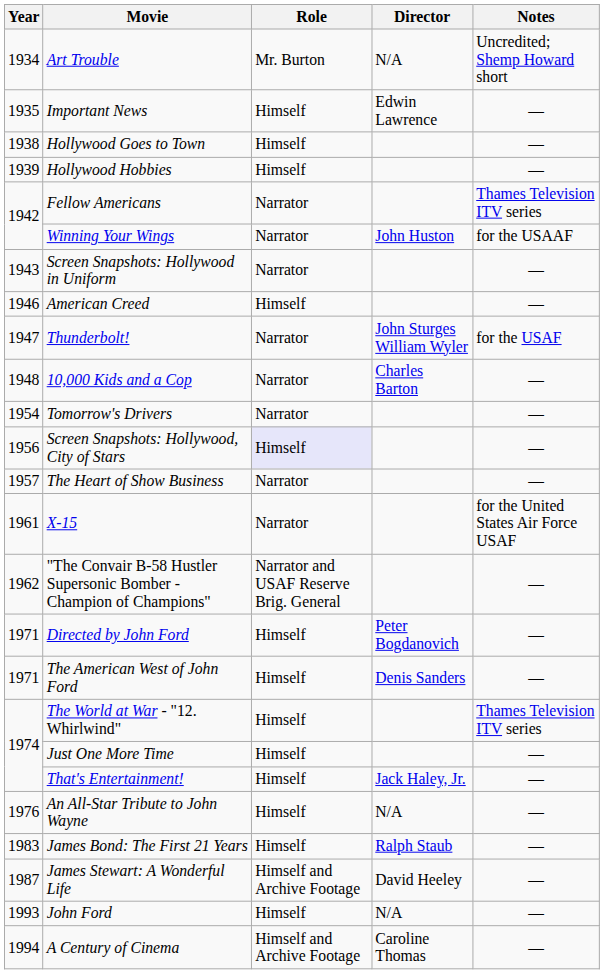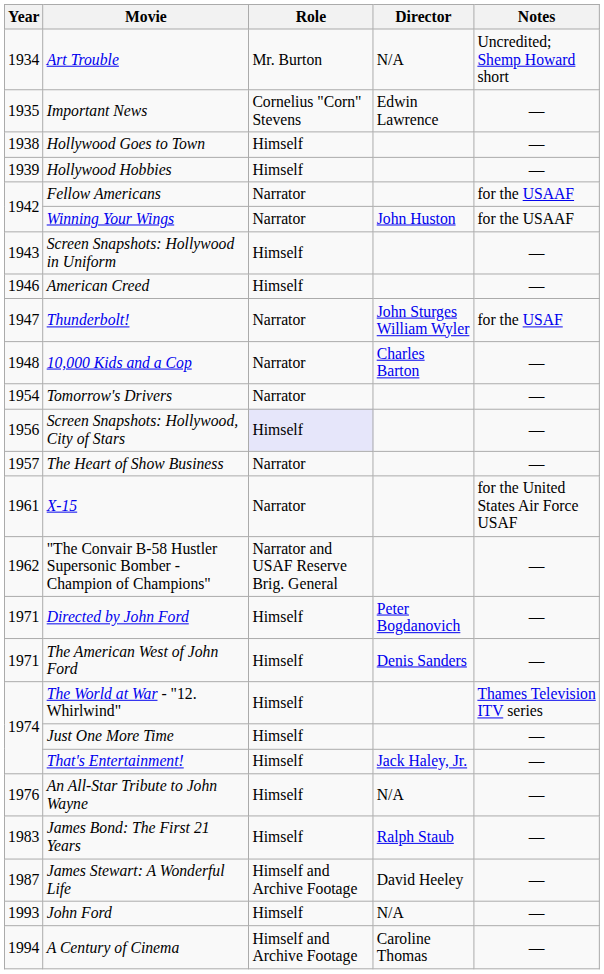 <table class="wikitable">
 <tr>
 <th>Year</th>
 <th>Movie</th>
 <th>Role</th>
 <th>Director</th>
 <th>Notes</th>
 </tr>
 <tr>
 <td>1934</td>
 <td><em><a href='#'>Art Trouble</a></em></td>
 <td>Mr. Burton</td>
 <td>N/A</td>
 <td>Uncredited; <a href='#'>Shemp Howard</a> short</td>
 </tr>
 <tr>
 <td>1935</td>
 <td><em>Important News</em></td>
-<td>Himself</td>
+<td>Cornelius "Corn" Stevens</td>
 <td>Edwin Lawrence</td>
 <td align="center">—</td>
 </tr>
 <tr>
 <td>1938</td>
 <td><em>Hollywood Goes to Town</em></td>
 <td>Himself</td>
 <td></td>
 <td align="center">—</td>
 </tr>
 <tr>
 <td>1939</td>
 <td><em>Hollywood Hobbies</em></td>
 <td>Himself</td>
 <td></td>
 <td align="center">—</td>
 </tr>
 <tr>
 <td rowspan="2">1942</td>
 <td><em>Fellow Americans</em></td>
 <td>Narrator</td>
 <td></td>
-<td><a href='#'>Thames Television</a> <a href='#'>ITV</a> series</td>
+<td>for the <a href='#'>USAAF</a></td>
 </tr>
 <tr>
 <td><em><a href='#'>Winning Your Wings</a></em></td>
 <td>Narrator</td>
 <td><a href='#'>John Huston</a></td>
 <td>for the USAAF</td>
 </tr>
 <tr>
 <td>1943</td>
 <td><em>Screen Snapshots: Hollywood in Uniform</em></td>
-<td>Narrator</td>
+<td>Himself</td>
 <td></td>
 <td align="center">—</td>
 </tr>
 <tr>
 <td>1946</td>
 <td><em>American Creed</em></td>
 <td>Himself</td>
 <td></td>
 <td align="center">—</td>
 </tr>
 <tr>
 <td>1947</td>
 <td><em><a href='#'>Thunderbolt!</a></em></td>
 <td>Narrator</td>
 <td><a href='#'>John Sturges</a><br><a href='#'>William Wyler</a></td>
 <td>for the <a href='#'>USAF</a></td>
 </tr>
 <tr>
 <td>1948</td>
 <td><em><a href='#'>10,000 Kids and a Cop</a></em></td>
 <td>Narrator</td>
 <td><a href='#'>Charles Barton</a></td>
 <td align="center">—</td>
 </tr>
 <tr>
 <td>1954</td>
 <td><em>Tomorrow's Drivers</em></td>
 <td>Narrator</td>
 <td></td>
 <td align="center">—</td>
 </tr>
 <tr>
 <td>1956</td>
 <td><em>Screen Snapshots: Hollywood, City of Stars</em></td>
 <td style="background: lavender;">Himself</td>
 <td></td>
 <td align="center">—</td>
 </tr>
 <tr>
 <td>1957</td>
 <td><em>The Heart of Show Business</em></td>
 <td>Narrator</td>
 <td></td>
 <td align="center">—</td>
 </tr>
 <tr>
 <td>1961</td>
 <td><em><a href='#'>X-15</a></em></td>
 <td>Narrator</td>
 <td></td>
 <td>for the United States Air Force USAF</td>
 </tr>
 <tr>
 <td>1962</td>
 <td>"The Convair B-58 Hustler Supersonic Bomber - Champion of Champions"</td>
 <td>Narrator and USAF Reserve Brig. General</td>
 <td></td>
 <td align="center">—</td>
 </tr>
 <tr>
 <td>1971</td>
 <td><em><a href='#'>Directed by John Ford</a></em></td>
 <td>Himself</td>
 <td><a href='#'>Peter Bogdanovich</a></td>
 <td align="center">—</td>
 </tr>
 <tr>
 <td>1971</td>
 <td><em>The American West of John Ford</em></td>
 <td>Himself</td>
 <td><a href='#'>Denis Sanders</a></td>
 <td align="center">—</td>
 </tr>
 <tr>
 <td rowspan="3">1974</td>
 <td><em><a href='#'>The World at War</a></em> - "12. Whirlwind"</td>
 <td>Himself</td>
 <td></td>
 <td><a href='#'>Thames Television</a> <a href='#'>ITV</a> series</td>
 </tr>
 <tr>
 <td><em>Just One More Time</em></td>
 <td>Himself</td>
 <td></td>
 <td align="center">—</td>
 </tr>
 <tr>
 <td><em><a href='#'>That's Entertainment!</a></em></td>
 <td>Himself</td>
 <td><a href='#'>Jack Haley, Jr.</a></td>
 <td align="center">—</td>
 </tr>
 <tr>
 <td>1976</td>
 <td><em>An All-Star Tribute to John Wayne</em></td>
 <td>Himself</td>
 <td>N/A</td>
 <td align="center">—</td>
 </tr>
 <tr>
 <td>1983</td>
 <td><em>James Bond: The First 21 Years</em></td>
 <td>Himself</td>
 <td><a href='#'>Ralph Staub</a></td>
 <td align="center">—</td>
 </tr>
 <tr>
 <td>1987</td>
 <td><em>James Stewart: A Wonderful Life</em></td>
 <td>Himself and Archive Footage</td>
 <td>David Heeley</td>
 <td align="center">—</td>
 </tr>
 <tr>
 <td>1993</td>
 <td><em>John Ford</em></td>
 <td>Himself</td>
 <td>N/A</td>
 <td align="center">—</td>
 </tr>
 <tr>
 <td>1994</td>
 <td><em>A Century of Cinema</em></td>
 <td>Himself and Archive Footage</td>
 <td>Caroline Thomas</td>
 <td align="center">—</td>
 </tr>
 </table>
